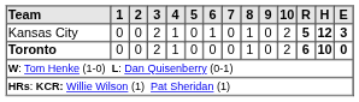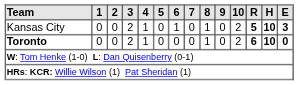 <table border=1 cellspacing=0 width=425 style="margin-left:3em;">
 <tr style="text-align:center; background-color:#e6e6e6;">
 <th align=left width=28%>Team</th>
 <th width=5%>1</th>
 <th width=5%>2</th>
 <th width=5%>3</th>
 <th width=5%>4</th>
 <th width=5%>5</th>
 <th width=5%>6</th>
 <th width=5%>7</th>
 <th width=5%>8</th>
 <th width=5%>9</th>
 <th width=5%>10</th>
 <th width=5%>R</th>
 <th width=5%>H</th>
 <th width=5%>E</th>
 </tr>
 <tr style="text-align:center;">
 <td align=left>Kansas City</td>
 <td>0</td>
 <td>0</td>
 <td>2</td>
 <td>1</td>
 <td>0</td>
 <td>1</td>
 <td>0</td>
 <td>1</td>
 <td>0</td>
 <td>2</td>
 <td><strong>5</strong></td>
-<td><strong>12</strong></td>
+<td><strong>10</strong></td>
 <td><strong>3</strong></td>
 </tr>
 <tr style="text-align:center;">
 <td align=left><strong>Toronto</strong></td>
 <td>0</td>
 <td>0</td>
 <td>2</td>
 <td>1</td>
 <td>0</td>
 <td>0</td>
 <td>0</td>
 <td>1</td>
 <td>0</td>
 <td>2</td>
 <td><strong>6</strong></td>
 <td><strong>10</strong></td>
 <td><strong>0</strong></td>
 </tr>
 <tr style="text-align:left;">
 <td colspan=14><small><strong>W</strong>: <a href='#'>Tom Henke</a> (1-0)  <strong>L</strong>: <a href='#'>Dan Quisenberry</a> (0-1)  </small></td>
 </tr>
 <tr style="text-align:left;">
 <td colspan=14><small><strong>HRs</strong>: <strong>KCR:</strong> <a href='#'>Willie Wilson</a> (1)  <a href='#'>Pat Sheridan</a> (1)</small></td>
 </tr>
 </table>
